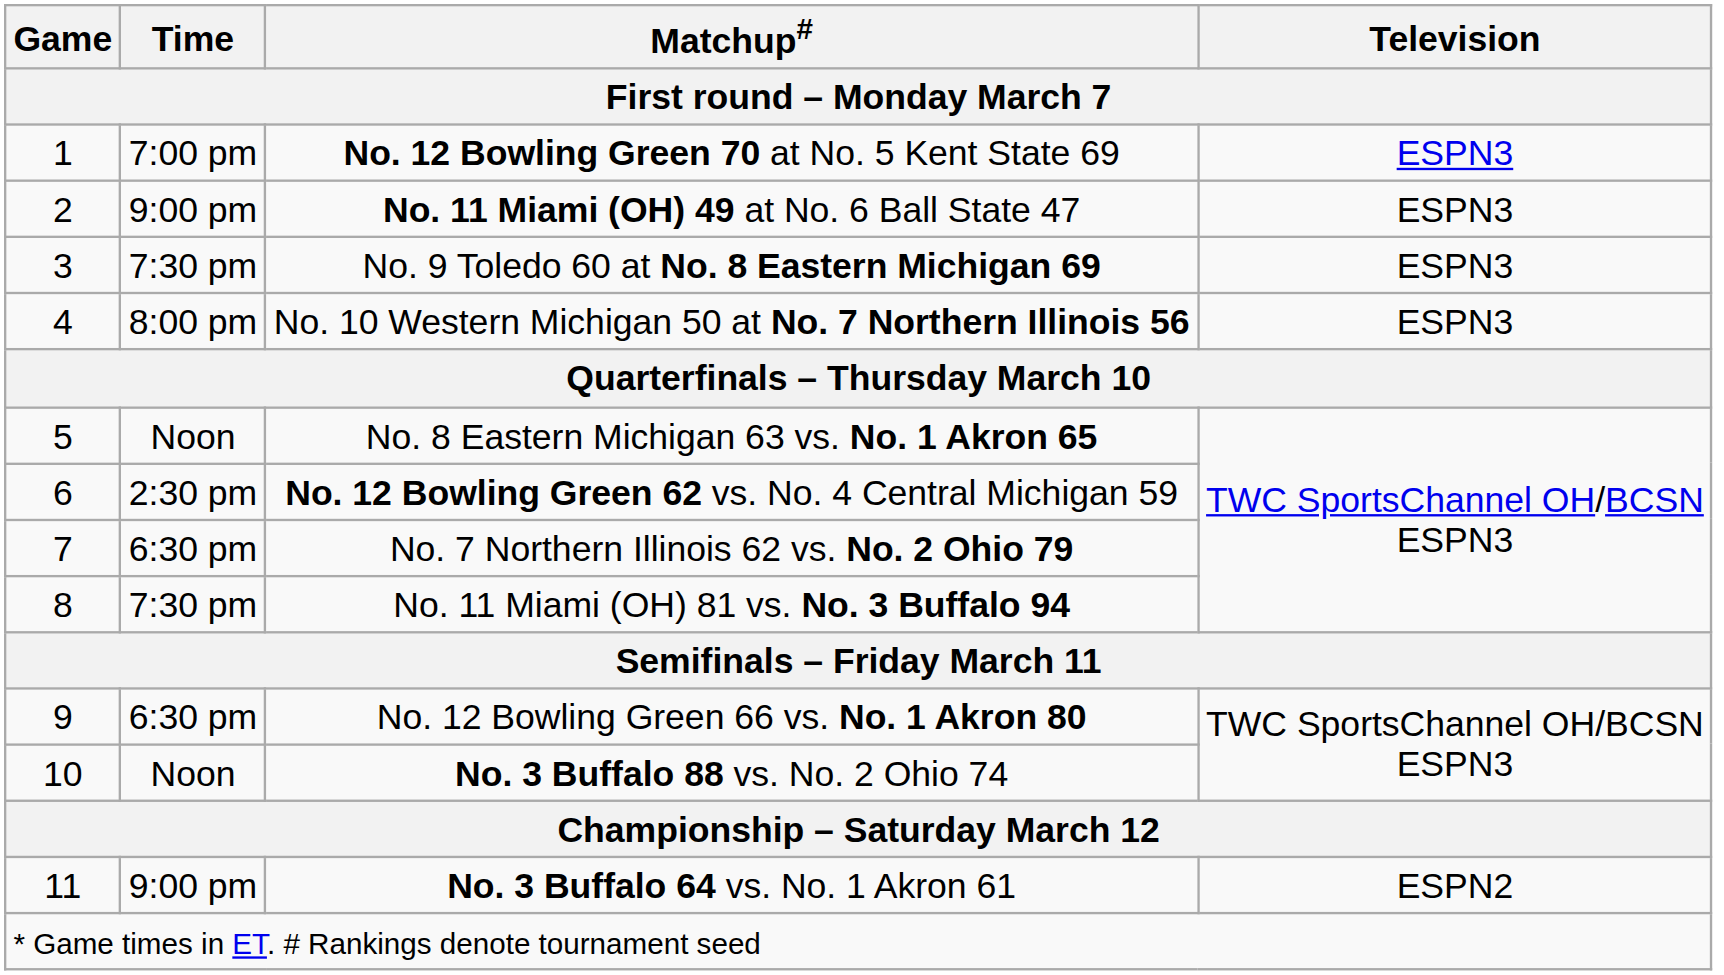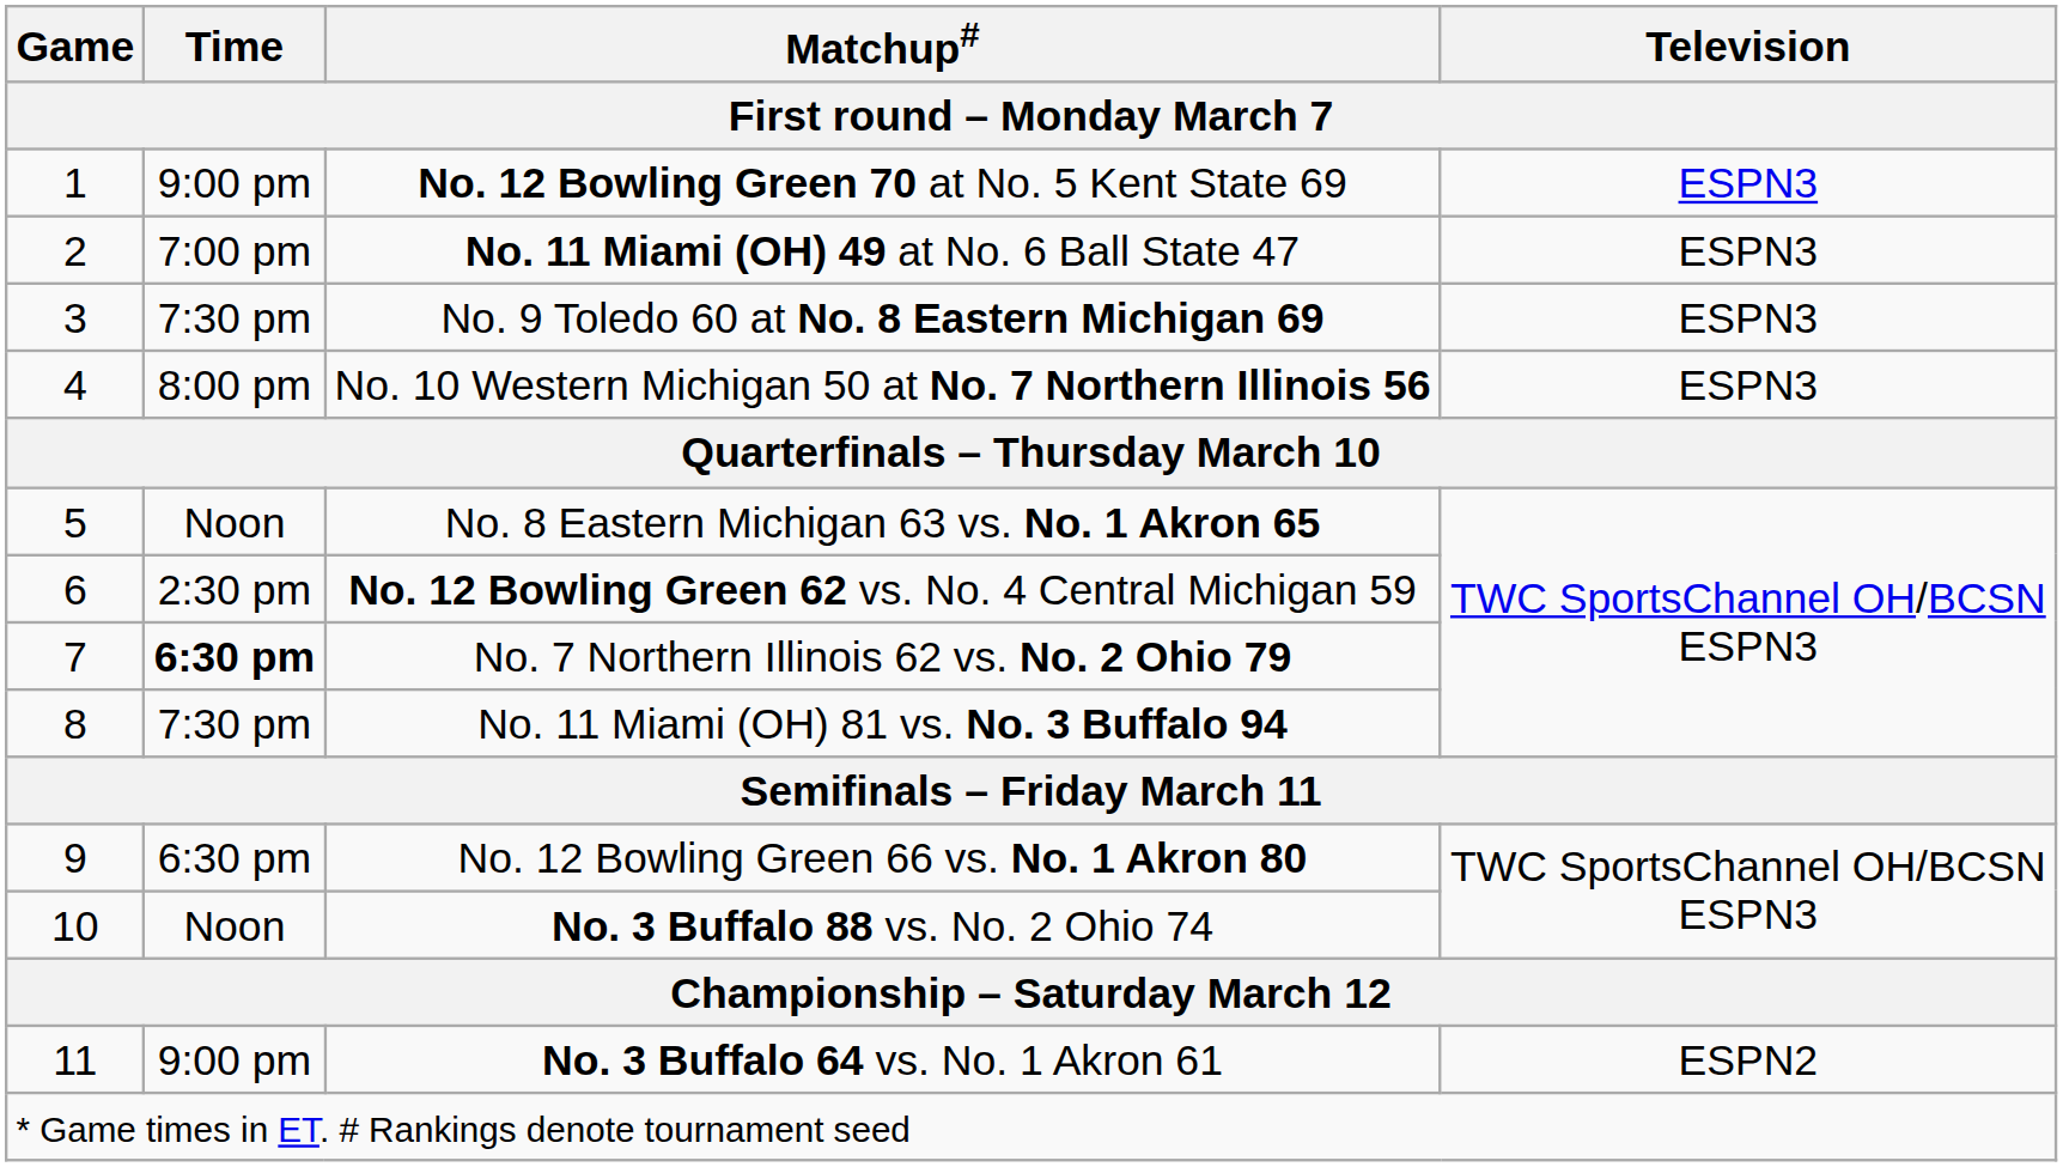 <table class="wikitable" style="font-size: 95%;text-align:center">
 <tr>
 <th>Game</th>
 <th>Time</th>
 <th>Matchup<sup>#</sup></th>
 <th>Television</th>
 </tr>
 <tr>
 <th colspan=4>First round – Monday March 7</th>
 </tr>
 <tr>
 <td>1</td>
-<td>7:00 pm</td>
+<td>9:00 pm</td>
 <td><strong>No. 12 Bowling Green 70</strong> at No. 5 Kent State 69</td>
 <td><a href='#'>ESPN3</a></td>
 </tr>
 <tr>
 <td>2</td>
-<td>9:00 pm</td>
+<td>7:00 pm</td>
 <td><strong>No. 11 Miami (OH) 49</strong> at No. 6 Ball State 47</td>
 <td>ESPN3</td>
 </tr>
 <tr>
 <td>3</td>
 <td>7:30 pm</td>
 <td>No. 9 Toledo 60 at <strong>No. 8 Eastern Michigan 69</strong></td>
 <td>ESPN3</td>
 </tr>
 <tr>
 <td>4</td>
 <td>8:00 pm</td>
 <td>No. 10 Western Michigan 50 at <strong>No. 7 Northern Illinois 56</strong></td>
 <td>ESPN3</td>
 </tr>
 <tr>
 <th colspan=4>Quarterfinals – Thursday March 10</th>
 </tr>
 <tr>
 <td>5</td>
 <td>Noon</td>
 <td>No. 8 Eastern Michigan 63 vs. <strong>No. 1 Akron 65</strong></td>
 <td rowspan=4><a href='#'>TWC SportsChannel OH</a>/<a href='#'>BCSN</a><br>ESPN3</td>
 </tr>
 <tr>
 <td>6</td>
 <td>2:30 pm</td>
 <td><strong>No. 12 Bowling Green 62</strong> vs. No. 4 Central Michigan 59</td>
 </tr>
 <tr>
 <td>7</td>
-<td>6:30 pm</td>
+<td><strong>6:30 pm</strong></td>
 <td>No. 7 Northern Illinois 62 vs. <strong>No. 2 Ohio 79</strong></td>
 </tr>
 <tr>
 <td>8</td>
 <td>7:30 pm</td>
 <td>No. 11 Miami (OH) 81 vs. <strong>No. 3 Buffalo 94</strong></td>
 </tr>
 <tr>
 <th colspan=4>Semifinals – Friday March 11</th>
 </tr>
 <tr>
 <td>9</td>
 <td>6:30 pm</td>
 <td>No. 12 Bowling Green 66 vs. <strong>No. 1 Akron 80</strong></td>
 <td rowspan=2>TWC SportsChannel OH/BCSN<br>ESPN3</td>
 </tr>
 <tr>
 <td>10</td>
 <td>Noon</td>
 <td><strong>No. 3 Buffalo 88</strong> vs. No. 2 Ohio 74</td>
 </tr>
 <tr>
 <th colspan=4>Championship – Saturday March 12</th>
 </tr>
 <tr>
 <td>11</td>
 <td>9:00 pm</td>
 <td><strong>No. 3 Buffalo 64</strong> vs. No. 1 Akron 61</td>
 <td>ESPN2</td>
 </tr>
 <tr>
 <td colspan=4 align=left><small>* Game times in <a href='#'>ET</a>. # Rankings denote tournament seed</small></td>
 </tr>
 </table>
